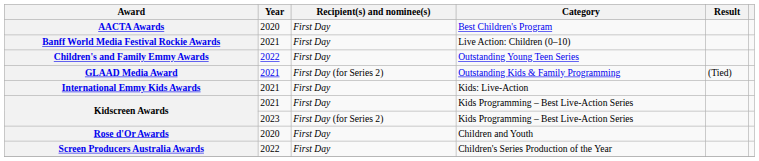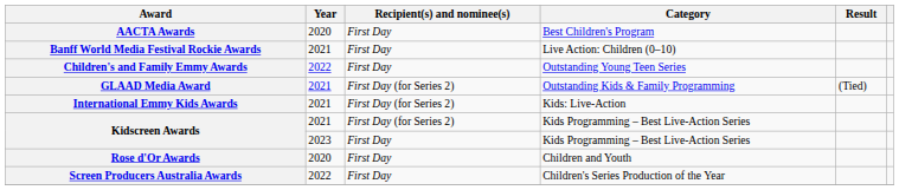 <table class="wikitable plainrowheaders sortable" style="width:99%;">
 <tr style="background:#ccc; text-align:center;">
 <th scope="col">Award</th>
 <th scope="col">Year</th>
 <th scope="col">Recipient(s) and nominee(s)</th>
 <th scope="col">Category</th>
 <th scope="col">Result</th>
 <th scope="col" class="unsortable"></th>
 </tr>
 <tr>
 <th scope="row"><a href='#'>AACTA Awards</a></th>
 <td>2020</td>
 <td data-sort-value="First Day"><em>First Day</em></td>
 <td><a href='#'>Best Children's Program</a></td>
 <td></td>
 <td style="text-align:center;"></td>
 </tr>
 <tr>
 <th scope="row"><a href='#'>Banff World Media Festival Rockie Awards</a></th>
 <td>2021</td>
 <td data-sort-value="First Day"><em>First Day</em></td>
 <td>Live Action: Children (0–10)</td>
 <td></td>
 <td style="text-align:center;"></td>
 </tr>
 <tr>
 <th scope="row"><a href='#'>Children's and Family Emmy Awards</a></th>
 <td><a href='#'>2022</a></td>
 <td data-sort-value="First Day"><em>First Day</em></td>
 <td><a href='#'>Outstanding Young Teen Series</a></td>
 <td></td>
 <td style="text-align:center;"></td>
 </tr>
 <tr>
 <th scope="row"><a href='#'>GLAAD Media Award</a></th>
 <td><a href='#'>2021</a></td>
 <td data-sort-value="First Day (for Series 2)"><em>First Day</em> (for Series 2)</td>
 <td><a href='#'>Outstanding Kids & Family Programming</a></td>
 <td> (Tied)</td>
 <td style="text-align:center;"></td>
 </tr>
 <tr>
 <th scope="row"><a href='#'>International Emmy Kids Awards</a></th>
 <td>2021</td>
-<td data-sort-value="First Day"><em>First Day</em></td>
+<td data-sort-value="First Day (for Series 2)"><em>First Day</em> (for Series 2)</td>
 <td>Kids: Live-Action</td>
 <td></td>
 <td style="text-align:center;"></td>
 </tr>
 <tr>
 <th scope="row" rowspan="2">Kidscreen Awards</th>
 <td>2021</td>
-<td data-sort-value="First Day"><em>First Day</em></td>
+<td data-sort-value="First Day (for Series 2)"><em>First Day</em> (for Series 2)</td>
 <td>Kids Programming – Best Live-Action Series</td>
 <td></td>
 <td style="text-align:center;"></td>
 </tr>
 <tr>
 <td>2023</td>
-<td data-sort-value="First Day (for Series 2)"><em>First Day</em> (for Series 2)</td>
+<td data-sort-value="First Day"><em>First Day</em></td>
 <td>Kids Programming – Best Live-Action Series</td>
 <td></td>
 <td style="text-align:center;"></td>
 </tr>
 <tr>
 <th scope="row"><a href='#'>Rose d'Or Awards</a></th>
 <td>2020</td>
 <td data-sort-value="First Day"><em>First Day</em></td>
 <td>Children and Youth</td>
 <td></td>
 <td style="text-align:center;"></td>
 </tr>
 <tr>
 <th scope="row"><a href='#'>Screen Producers Australia Awards</a></th>
 <td>2022</td>
 <td data-sort-value="First Day"><em>First Day</em></td>
 <td>Children's Series Production of the Year</td>
 <td></td>
 <td style="text-align:center;"></td>
 </tr>
 <tr>
 </tr>
 </table>
